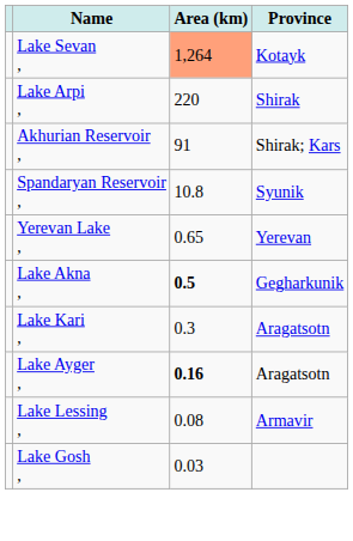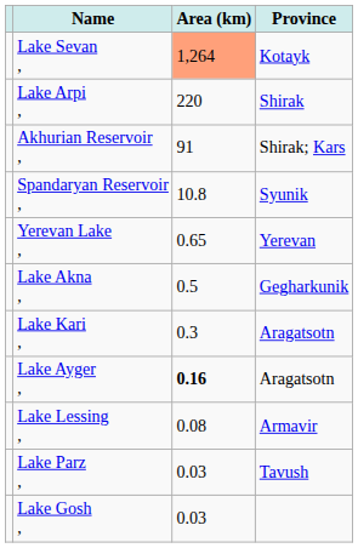 <table class="wikitable sortable">
 <tr>
 <th style=background:#CFECEC;></th>
 <th style=background:#CFECEC;><strong>Name</strong></th>
 <th style=background:#CFECEC;><strong>Area (km)</strong></th>
 <th style=background:#CFECEC;><strong>Province</strong></th>
 </tr>
 <tr>
 <td></td>
 <td><a href='#'>Lake Sevan</a><br>, </td>
 <td style="background: lightsalmon;">1,264</td>
 <td><a href='#'>Kotayk</a></td>
 </tr>
 <tr>
 <td></td>
 <td><a href='#'>Lake Arpi</a><br>, </td>
 <td>220</td>
 <td><a href='#'>Shirak</a></td>
 </tr>
 <tr>
 <td></td>
 <td><a href='#'>Akhurian Reservoir</a><br>, </td>
 <td>91</td>
 <td>Shirak; <a href='#'>Kars</a> </td>
 </tr>
 <tr>
 <td></td>
 <td><a href='#'>Spandaryan Reservoir</a><br>, </td>
 <td>10.8</td>
 <td><a href='#'>Syunik</a></td>
 </tr>
 <tr>
 <td></td>
 <td><a href='#'>Yerevan Lake</a><br>, </td>
 <td>0.65</td>
 <td><a href='#'>Yerevan</a></td>
 </tr>
 <tr>
 <td></td>
 <td><a href='#'>Lake Akna</a><br>, </td>
-<td><strong>0.5</strong></td>
+<td>0.5</td>
 <td><a href='#'>Gegharkunik</a></td>
 </tr>
 <tr>
 <td></td>
 <td><a href='#'>Lake Kari</a><br>, </td>
 <td>0.3</td>
 <td><a href='#'>Aragatsotn</a></td>
 </tr>
 <tr>
 <td></td>
 <td><a href='#'>Lake Ayger</a><br>, </td>
 <td><strong>0.16</strong></td>
 <td>Aragatsotn</td>
 </tr>
 <tr>
 <td></td>
 <td><a href='#'>Lake Lessing</a><br>, </td>
 <td>0.08</td>
 <td><a href='#'>Armavir</a></td>
 </tr>
 <tr>
 <td></td>
+<td><a href='#'>Lake Parz</a><br>, </td>
+<td>0.03</td>
+<td><a href='#'>Tavush</a></td>
+</tr>
+<tr>
+<td></td>
 <td><a href='#'>Lake Gosh</a><br>, </td>
 <td>0.03</td>
 <td></td>
 </tr>
 </table>
